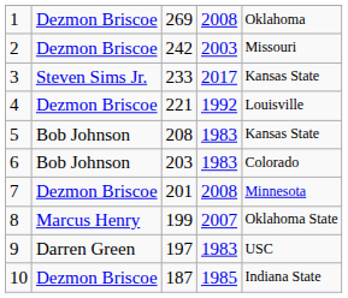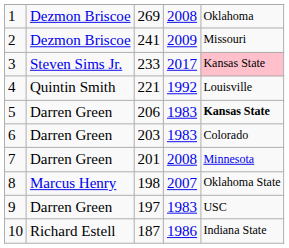 <table class="wikitable">
 <tr>
 </tr>
 <tr>
 <td>1</td>
 <td><a href='#'>Dezmon Briscoe</a></td>
 <td>269</td>
 <td><a href='#'>2008</a></td>
 <td style="font-size:80%;">Oklahoma</td>
 </tr>
 <tr>
 <td>2</td>
 <td><a href='#'>Dezmon Briscoe</a></td>
-<td>242</td>
-<td><a href='#'>2003</a></td>
+<td>241</td>
+<td><a href='#'>2009</a></td>
 <td style="font-size:80%;">Missouri</td>
 </tr>
 <tr>
 <td>3</td>
 <td><a href='#'>Steven Sims Jr.</a></td>
 <td>233</td>
 <td><a href='#'>2017</a></td>
-<td style="font-size:80%;">Kansas State</td>
+<td style="background: pink; font-size:80%;">Kansas State</td>
 </tr>
 <tr>
 <td>4</td>
-<td><a href='#'>Dezmon Briscoe</a></td>
+<td>Quintin Smith</td>
 <td>221</td>
 <td><a href='#'>1992</a></td>
 <td style="font-size:80%;">Louisville</td>
 </tr>
 <tr>
 <td>5</td>
-<td>Bob Johnson</td>
-<td>208</td>
+<td>Darren Green</td>
+<td>206</td>
 <td><a href='#'>1983</a></td>
-<td style="font-size:80%;">Kansas State</td>
+<td style="font-size:80%;"><strong>Kansas State</strong></td>
 </tr>
 <tr>
 <td>6</td>
-<td>Bob Johnson</td>
+<td>Darren Green</td>
 <td>203</td>
 <td><a href='#'>1983</a></td>
 <td style="font-size:80%;">Colorado</td>
 </tr>
 <tr>
 <td>7</td>
-<td><a href='#'>Dezmon Briscoe</a></td>
+<td>Darren Green</td>
 <td>201</td>
 <td><a href='#'>2008</a></td>
 <td style="font-size:80%;"><a href='#'>Minnesota</a></td>
 </tr>
 <tr>
 <td>8</td>
 <td><a href='#'>Marcus Henry</a></td>
-<td>199</td>
+<td>198</td>
 <td><a href='#'>2007</a></td>
 <td style="font-size:80%;">Oklahoma State</td>
 </tr>
 <tr>
 <td>9</td>
 <td>Darren Green</td>
 <td>197</td>
 <td><a href='#'>1983</a></td>
 <td style="font-size:80%;">USC</td>
 </tr>
 <tr>
 <td>10</td>
-<td><a href='#'>Dezmon Briscoe</a></td>
+<td>Richard Estell</td>
 <td>187</td>
-<td><a href='#'>1985</a></td>
+<td><a href='#'>1986</a></td>
 <td style="font-size:80%;">Indiana State</td>
 </tr>
 </table>
